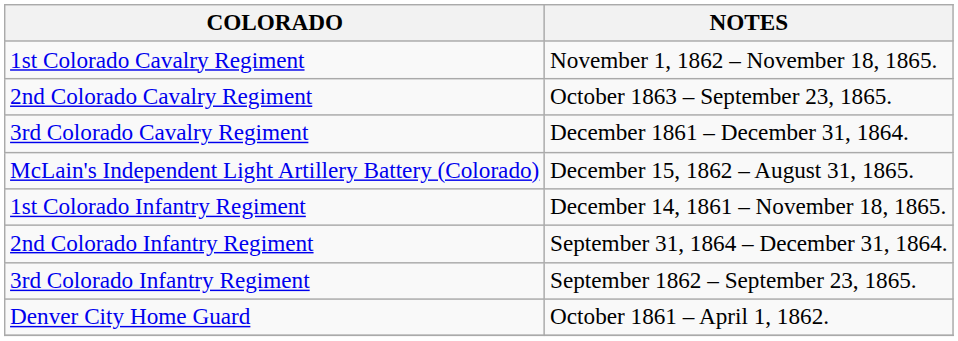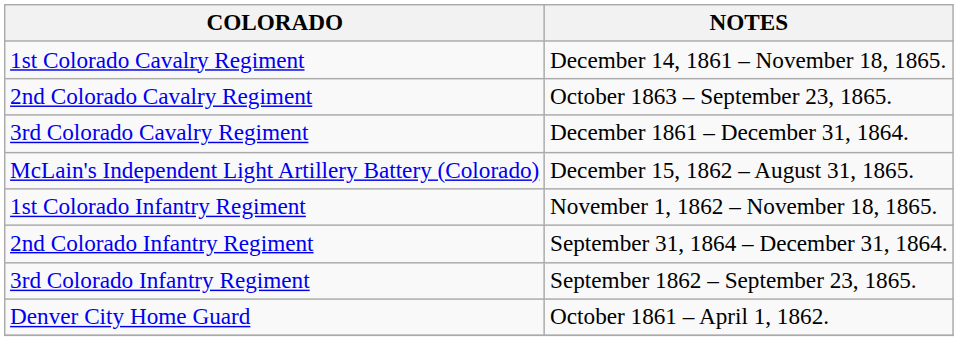 <table class="wikitable">
 <tr>
 <th>COLORADO</th>
 <th>NOTES</th>
 </tr>
 <tr>
 <td><a href='#'>1st Colorado Cavalry Regiment</a></td>
-<td>November 1, 1862 – November 18, 1865.</td>
+<td>December 14, 1861 – November 18, 1865.</td>
 </tr>
 <tr>
 <td><a href='#'>2nd Colorado Cavalry Regiment</a></td>
 <td>October 1863 – September 23, 1865.</td>
 </tr>
 <tr>
 <td><a href='#'>3rd Colorado Cavalry Regiment</a></td>
 <td>December 1861 – December 31, 1864.</td>
 </tr>
 <tr>
 <td><a href='#'>McLain's Independent Light Artillery Battery (Colorado)</a></td>
 <td>December 15, 1862 – August 31, 1865.</td>
 </tr>
 <tr>
 <td><a href='#'>1st Colorado Infantry Regiment</a></td>
-<td>December 14, 1861 – November 18, 1865.</td>
+<td>November 1, 1862 – November 18, 1865.</td>
 </tr>
 <tr>
 <td><a href='#'>2nd Colorado Infantry Regiment</a></td>
 <td>September 31, 1864 – December 31, 1864.</td>
 </tr>
 <tr>
 <td><a href='#'>3rd Colorado Infantry Regiment</a></td>
 <td>September 1862 – September 23, 1865.</td>
 </tr>
 <tr>
 <td><a href='#'>Denver City Home Guard</a></td>
 <td>October 1861 – April 1, 1862.</td>
 </tr>
 <tr>
 </tr>
 </table>
